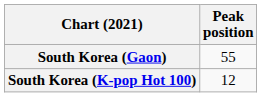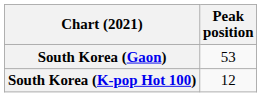 <table class="wikitable sortable plainrowheaders" style="text-align:center">
 <tr>
 <th scope="col">Chart (2021)</th>
 <th scope="col">Peak<br>position</th>
 </tr>
 <tr>
 <th scope="row">South Korea (<a href='#'>Gaon</a>)</th>
-<td>55</td>
+<td>53</td>
 </tr>
 <tr>
 <th scope="row">South Korea (<a href='#'>K-pop Hot 100</a>)</th>
 <td>12</td>
 </tr>
 </table>
